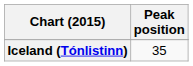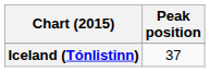 <table class="wikitable sortable plainrowheaders" style="text-align:center">
 <tr>
 <th scope="col">Chart (2015)</th>
 <th scope="col">Peak<br>position</th>
 </tr>
 <tr>
 </tr>
 <tr>
 <th scope="row">Iceland (<a href='#'>Tónlistinn</a>)</th>
-<td>35</td>
+<td>37</td>
 </tr>
 </table>
